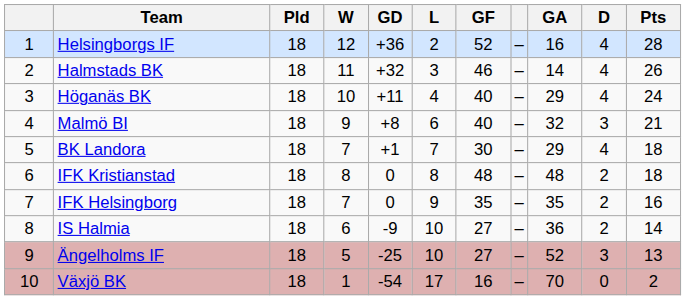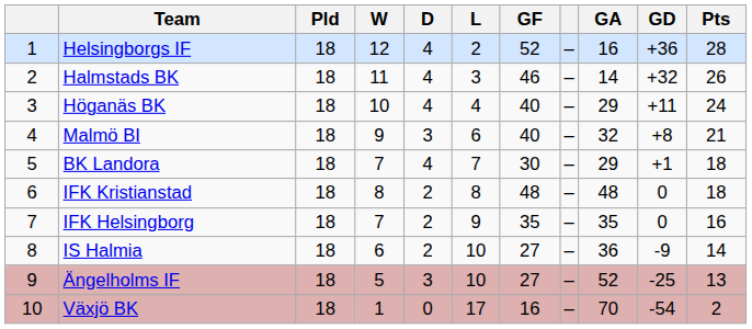 <table class="wikitable" style="text-align: center;">
 <tr>
 <th style="width: 40px;"></th>
 <th style="width: 200px;">Team</th>
 <th style="width: 45px;">Pld</th>
 <th style="width: 35px;">W</th>
-<th style="width: 35px;">GD</th>
+<th style="width: 35px;">D</th>
 <th style="width: 35px;">L</th>
 <th style="width: 45px;">GF</th>
 <th></th>
 <th style="width: 45px;">GA</th>
-<th style="width: 35px;">D</th>
+<th style="width: 35px;">GD</th>
 <th style="width: 45px;">Pts</th>
 </tr>
 <tr style="background: #d2e6ff">
 <td>1</td>
 <td style="text-align: left;"><a href='#'>Helsingborgs IF</a></td>
 <td>18</td>
 <td>12</td>
-<td>+36</td>
+<td>4</td>
 <td>2</td>
 <td>52</td>
 <td>–</td>
 <td>16</td>
-<td>4</td>
+<td>+36</td>
 <td>28</td>
 </tr>
 <tr>
 <td>2</td>
 <td style="text-align: left;"><a href='#'>Halmstads BK</a></td>
 <td>18</td>
 <td>11</td>
-<td>+32</td>
+<td>4</td>
 <td>3</td>
 <td>46</td>
 <td>–</td>
 <td>14</td>
-<td>4</td>
+<td>+32</td>
 <td>26</td>
 </tr>
 <tr>
 <td>3</td>
 <td style="text-align: left;"><a href='#'>Höganäs BK</a></td>
 <td>18</td>
 <td>10</td>
-<td>+11</td>
+<td>4</td>
 <td>4</td>
 <td>40</td>
 <td>–</td>
 <td>29</td>
-<td>4</td>
+<td>+11</td>
 <td>24</td>
 </tr>
 <tr>
 <td>4</td>
 <td style="text-align: left;"><a href='#'>Malmö BI</a></td>
 <td>18</td>
 <td>9</td>
-<td>+8</td>
+<td>3</td>
 <td>6</td>
 <td>40</td>
 <td>–</td>
 <td>32</td>
-<td>3</td>
+<td>+8</td>
 <td>21</td>
 </tr>
 <tr>
 <td>5</td>
 <td style="text-align: left;"><a href='#'>BK Landora</a></td>
 <td>18</td>
 <td>7</td>
-<td>+1</td>
+<td>4</td>
 <td>7</td>
 <td>30</td>
 <td>–</td>
 <td>29</td>
-<td>4</td>
+<td>+1</td>
 <td>18</td>
 </tr>
 <tr>
 <td>6</td>
 <td style="text-align: left;"><a href='#'>IFK Kristianstad</a></td>
 <td>18</td>
 <td>8</td>
-<td>0</td>
+<td>2</td>
 <td>8</td>
 <td>48</td>
 <td>–</td>
 <td>48</td>
-<td>2</td>
+<td>0</td>
 <td>18</td>
 </tr>
 <tr>
 <td>7</td>
 <td style="text-align: left;"><a href='#'>IFK Helsingborg</a></td>
 <td>18</td>
 <td>7</td>
-<td>0</td>
+<td>2</td>
 <td>9</td>
 <td>35</td>
 <td>–</td>
 <td>35</td>
-<td>2</td>
+<td>0</td>
 <td>16</td>
 </tr>
 <tr>
 <td>8</td>
 <td style="text-align: left;"><a href='#'>IS Halmia</a></td>
 <td>18</td>
 <td>6</td>
-<td>-9</td>
+<td>2</td>
 <td>10</td>
 <td>27</td>
 <td>–</td>
 <td>36</td>
-<td>2</td>
+<td>-9</td>
 <td>14</td>
 </tr>
 <tr style="background: #deb0b0">
 <td>9</td>
 <td style="text-align: left;"><a href='#'>Ängelholms IF</a></td>
 <td>18</td>
 <td>5</td>
-<td>-25</td>
+<td>3</td>
 <td>10</td>
 <td>27</td>
 <td>–</td>
 <td>52</td>
-<td>3</td>
+<td>-25</td>
 <td>13</td>
 </tr>
 <tr style="background: #deb0b0">
 <td>10</td>
 <td style="text-align: left;"><a href='#'>Växjö BK</a></td>
 <td>18</td>
 <td>1</td>
-<td>-54</td>
+<td>0</td>
 <td>17</td>
 <td>16</td>
 <td>–</td>
 <td>70</td>
-<td>0</td>
+<td>-54</td>
 <td>2</td>
 </tr>
 </table>
